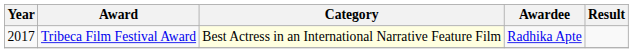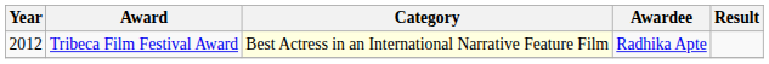 <table class="wikitable sortable">
 <tr>
 <th>Year</th>
 <th>Award</th>
 <th>Category</th>
 <th>Awardee</th>
 <th>Result</th>
 </tr>
 <tr>
-<td>2017</td>
+<td>2012</td>
 <td><a href='#'>Tribeca Film Festival Award</a></td>
 <td style="background: lightyellow;">Best Actress in an International Narrative Feature Film</td>
 <td><a href='#'>Radhika Apte</a></td>
 <td></td>
 </tr>
 <tr>
 </tr>
 </table>
